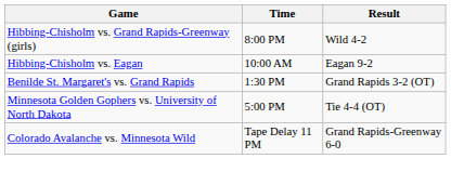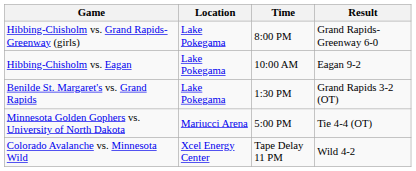 <table class="wikitable">
 <tr>
 <th>Game</th>
+<th>Location</th>
 <th>Time</th>
 <th>Result</th>
 </tr>
 <tr>
 <td><a href='#'>Hibbing-Chisholm</a> vs. <a href='#'>Grand Rapids-Greenway</a> (girls)</td>
+<td><a href='#'>Lake Pokegama</a></td>
 <td>8:00 PM</td>
-<td>Wild 4-2</td>
+<td>Grand Rapids-Greenway 6-0</td>
 </tr>
 <tr>
 <td><a href='#'>Hibbing-Chisholm</a> vs. <a href='#'>Eagan</a></td>
+<td><a href='#'>Lake Pokegama</a></td>
 <td>10:00 AM</td>
 <td>Eagan 9-2</td>
 </tr>
 <tr>
 <td><a href='#'>Benilde St. Margaret's</a> vs. <a href='#'>Grand Rapids</a></td>
+<td><a href='#'>Lake Pokegama</a></td>
 <td>1:30 PM</td>
 <td>Grand Rapids 3-2 (OT)</td>
 </tr>
 <tr>
 <td><a href='#'>Minnesota Golden Gophers</a> vs. <a href='#'>University of North Dakota</a></td>
+<td><a href='#'>Mariucci Arena</a></td>
 <td>5:00 PM</td>
 <td>Tie 4-4 (OT)</td>
 </tr>
 <tr>
 <td><a href='#'>Colorado Avalanche</a> vs. <a href='#'>Minnesota Wild</a></td>
+<td><a href='#'>Xcel Energy Center</a></td>
 <td>Tape Delay 11 PM</td>
-<td>Grand Rapids-Greenway 6-0</td>
+<td>Wild 4-2</td>
 </tr>
 </table>
